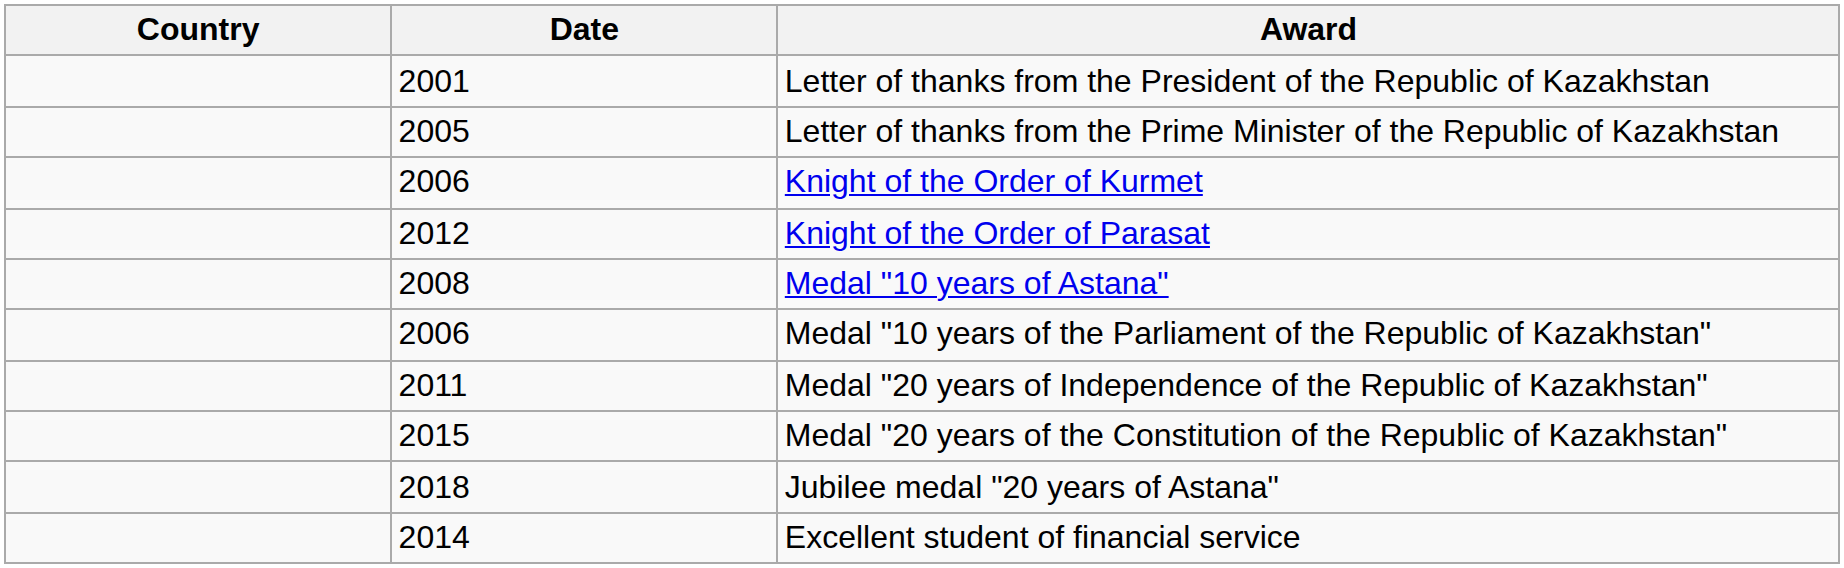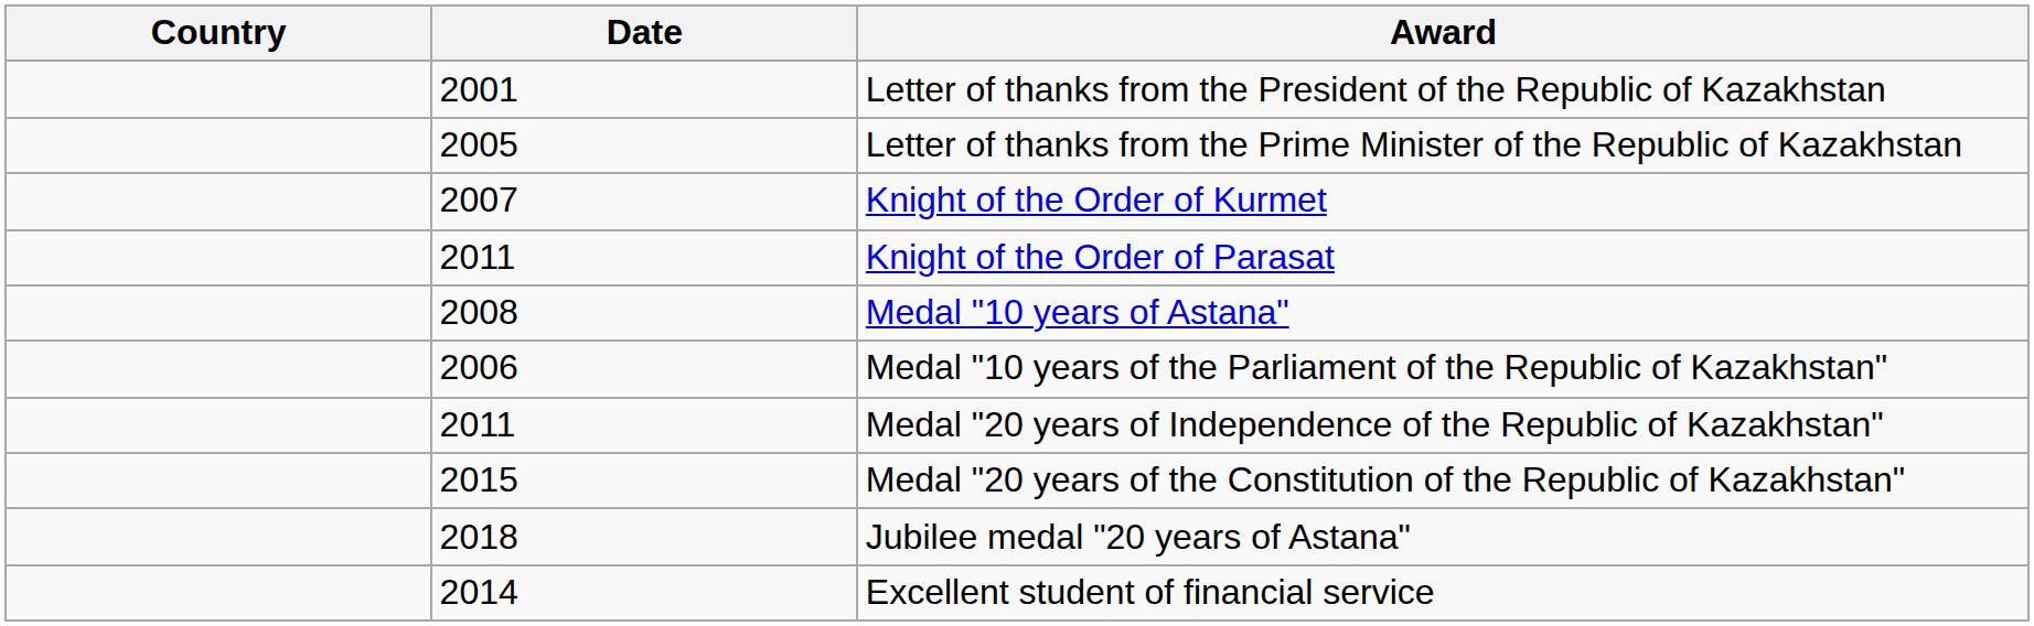 <table class="wikitable">
 <tr>
 <th width="20%">Country</th>
 <th width="20%">Date</th>
 <th width="55%" colspan="2">Award</th>
 </tr>
 <tr>
 <td></td>
 <td>2001</td>
 <td colspan="2">Letter of thanks from the President of the Republic of Kazakhstan</td>
 </tr>
 <tr>
 <td></td>
 <td>2005</td>
 <td colspan="2">Letter of thanks from the Prime Minister of the Republic of Kazakhstan</td>
 </tr>
 <tr>
 <td></td>
-<td>2006</td>
+<td>2007</td>
 <td colspan="2"><a href='#'>Knight of the Order of Kurmet</a></td>
 </tr>
 <tr>
 <td></td>
-<td>2012</td>
+<td>2011</td>
 <td colspan="2"><a href='#'>Knight of the Order of Parasat</a></td>
 </tr>
 <tr>
 <td></td>
 <td>2008</td>
 <td colspan="2"><a href='#'>Medal "10 years of Astana"</a></td>
 </tr>
 <tr>
 <td></td>
 <td>2006</td>
 <td colspan="2">Medal "10 years of the Parliament of the Republic of Kazakhstan"</td>
 </tr>
 <tr>
 <td></td>
 <td>2011</td>
 <td colspan="2">Medal "20 years of Independence of the Republic of Kazakhstan"</td>
 </tr>
 <tr>
 <td></td>
 <td>2015</td>
 <td colspan="2">Medal "20 years of the Constitution of the Republic of Kazakhstan"</td>
 </tr>
 <tr>
 <td></td>
 <td>2018</td>
 <td colspan="2">Jubilee medal "20 years of Astana"</td>
 </tr>
 <tr>
 <td></td>
 <td>2014</td>
 <td colspan="2">Excellent student of financial service</td>
 </tr>
 </table>
